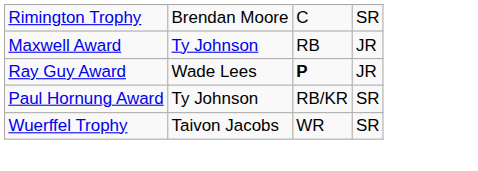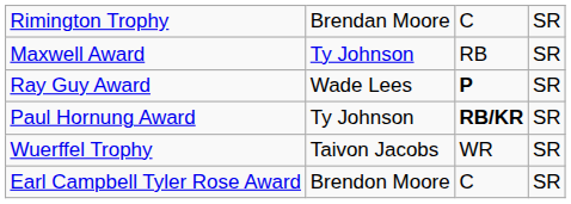 <table class="wikitable">
 <tr>
 <td><a href='#'>Rimington Trophy</a></td>
 <td>Brendan Moore</td>
 <td>C</td>
 <td>SR</td>
 </tr>
 <tr>
 <td><a href='#'>Maxwell Award</a></td>
 <td><a href='#'>Ty Johnson</a></td>
 <td>RB</td>
-<td>JR</td>
+<td>SR</td>
 </tr>
 <tr>
 <td><a href='#'>Ray Guy Award</a></td>
 <td>Wade Lees</td>
 <td><strong>P</strong></td>
-<td>JR</td>
+<td>SR</td>
 </tr>
 <tr>
 <td><a href='#'>Paul Hornung Award</a></td>
 <td>Ty Johnson</td>
-<td>RB/KR</td>
+<td><strong>RB/KR</strong></td>
 <td>SR</td>
 </tr>
 <tr>
 <td><a href='#'>Wuerffel Trophy</a></td>
 <td>Taivon Jacobs</td>
 <td>WR</td>
 <td>SR</td>
 </tr>
+<tr>
+<td><a href='#'>Earl Campbell Tyler Rose Award</a></td>
+<td>Brendon Moore</td>
+<td>C</td>
+<td>SR</td>
+</tr>
 </table>
